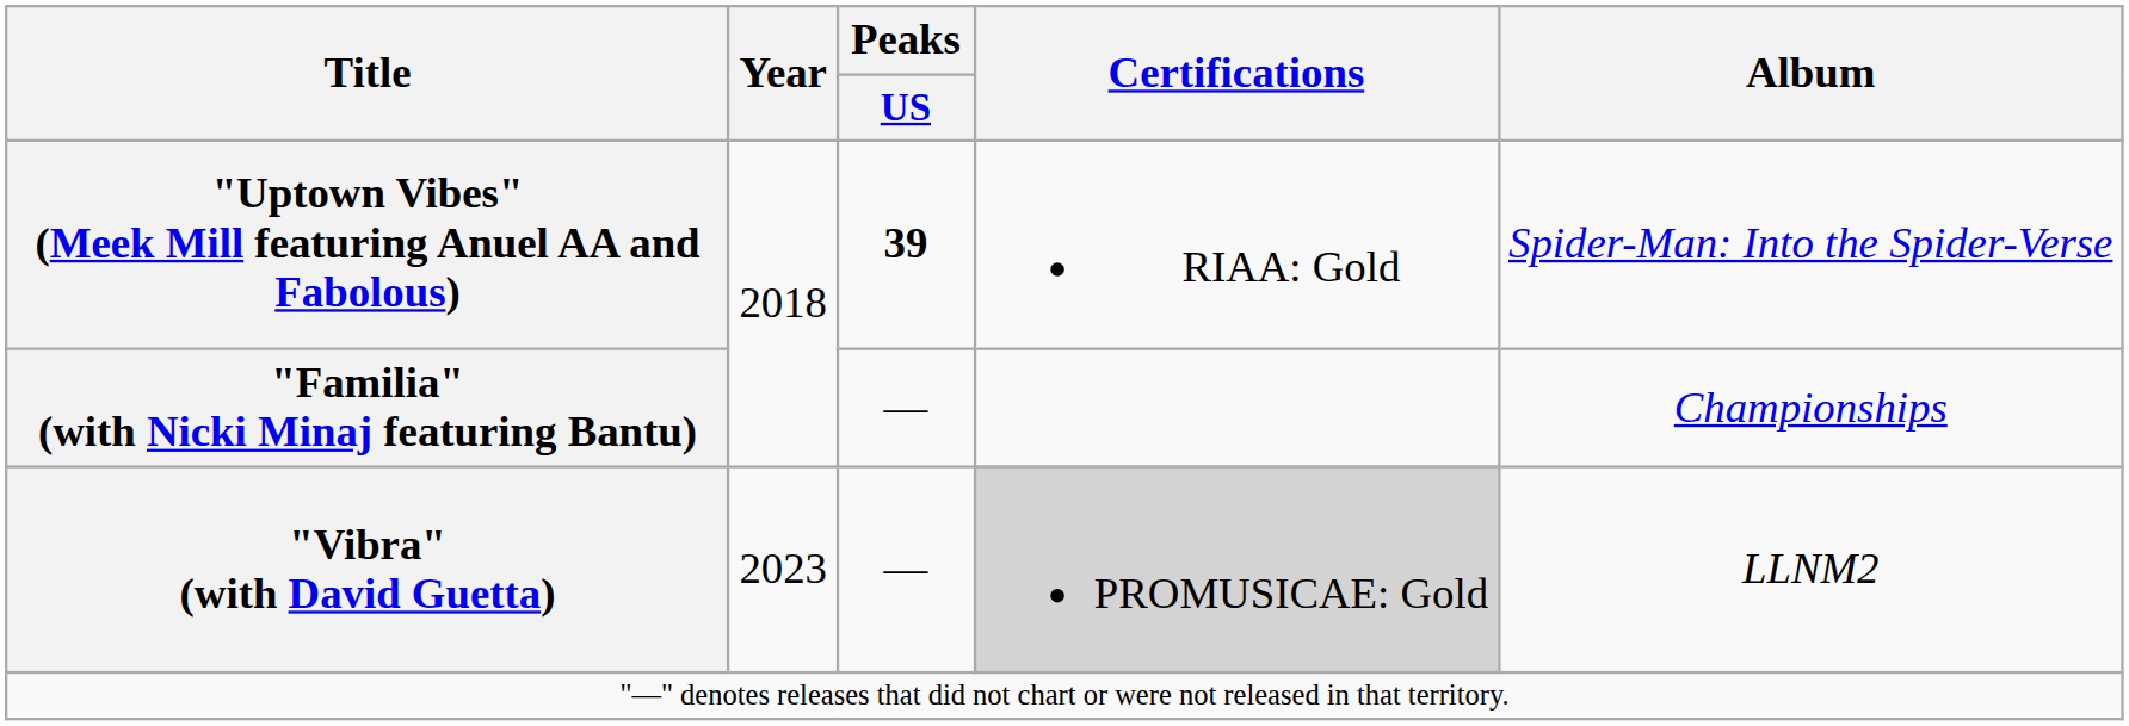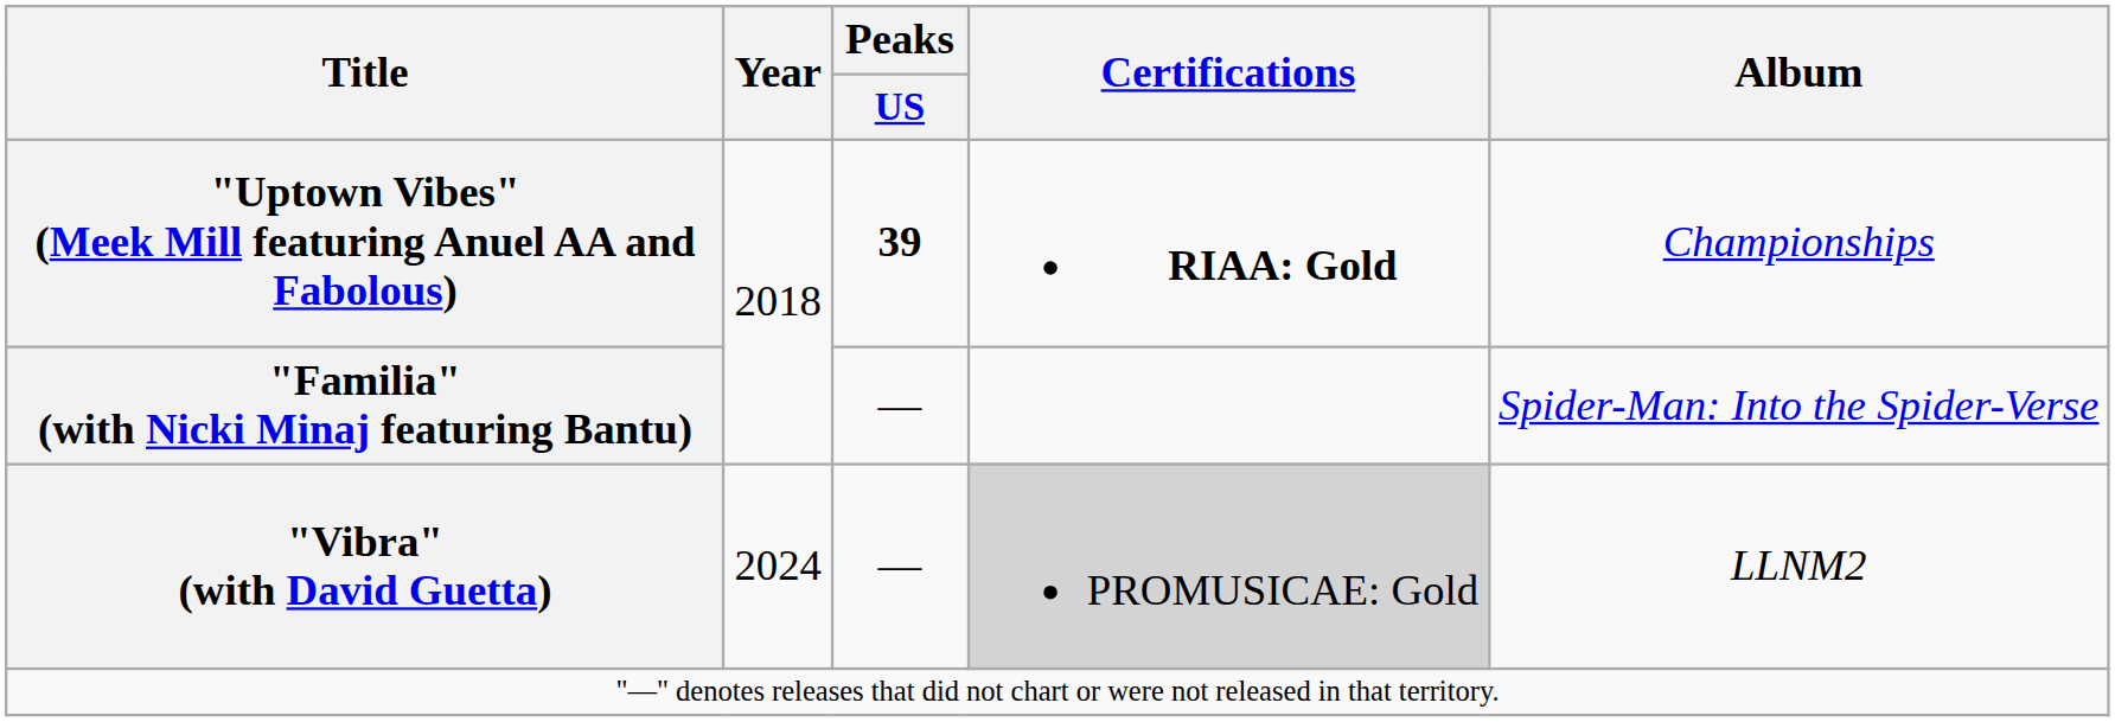 <table class="wikitable plainrowheaders" style="text-align:center;">
 <tr>
 <th scope="col" rowspan="2" style="width:16em;">Title</th>
 <th scope="col" rowspan="2">Year</th>
 <th scope="col">Peaks</th>
 <th scope="col" rowspan="2"><a href='#'>Certifications</a></th>
 <th scope="col" rowspan="2">Album</th>
 </tr>
 <tr>
 <th scope="col" style="width:3em;font-size:90%;"><a href='#'>US</a><br></th>
 </tr>
 <tr>
 <th scope="row">"Uptown Vibes"<br><span>(<a href='#'>Meek Mill</a> featuring Anuel AA and <a href='#'>Fabolous</a>)</span></th>
 <td rowspan="2">2018</td>
 <td><strong>39</strong></td>
-<td><br><ul><li>RIAA: Gold</li></ul></td>
-<td><em><a href='#'>Spider-Man: Into the Spider-Verse</a></em></td>
+<td><strong><br><ul><li>RIAA: Gold</li></ul></strong></td>
+<td><em><a href='#'>Championships</a></em></td>
 </tr>
 <tr>
 <th scope="row">"Familia"<br><span>(with <a href='#'>Nicki Minaj</a> featuring Bantu)</span></th>
 <td>—</td>
 <td></td>
-<td><em><a href='#'>Championships</a></em></td>
+<td><em><a href='#'>Spider-Man: Into the Spider-Verse</a></em></td>
 </tr>
 <tr>
 <th scope="row">"Vibra"<br><span>(with <a href='#'>David Guetta</a>)</span></th>
-<td>2023</td>
+<td>2024</td>
 <td>—</td>
 <td style="background: lightgrey;"><br><ul><li>PROMUSICAE: Gold</li></ul></td>
 <td><em>LLNM2</em></td>
 </tr>
 <tr>
 <td colspan="12" style="text-align:center; font-size:8pt;">"—" denotes releases that did not chart or were not released in that territory.</td>
 </tr>
 </table>
